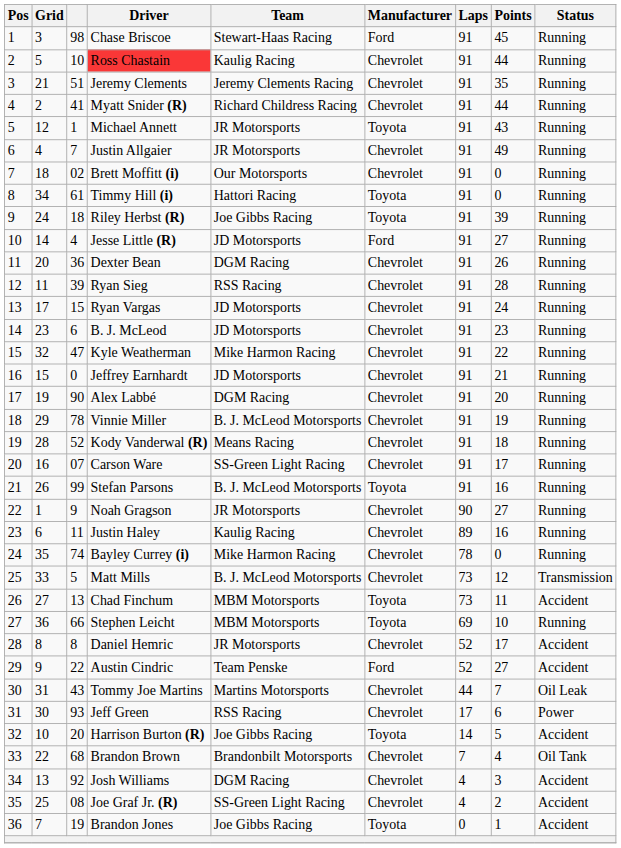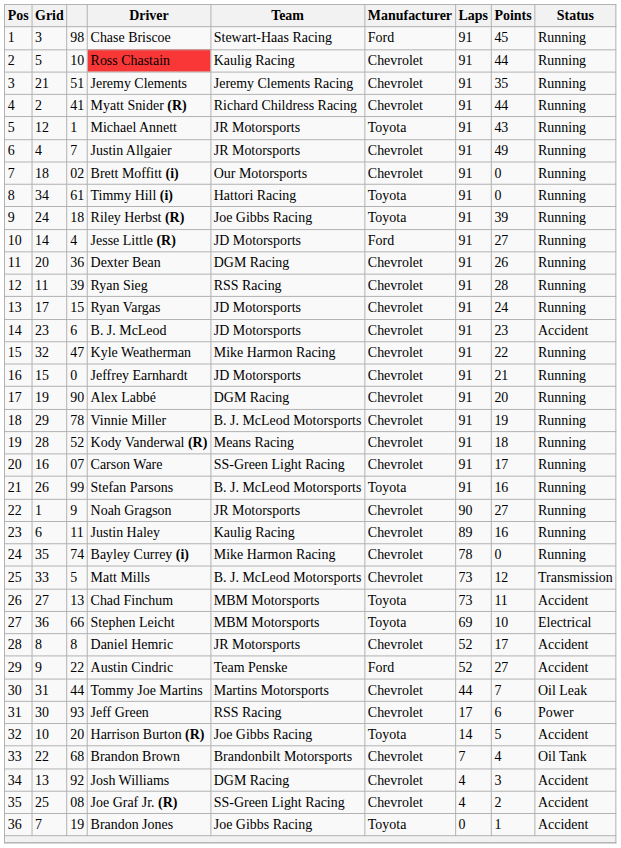 <table class="wikitable" style="font-size:98%">
 <tr>
 <th>Pos</th>
 <th>Grid</th>
 <th></th>
 <th>Driver</th>
 <th>Team</th>
 <th>Manufacturer</th>
 <th>Laps</th>
 <th>Points</th>
 <th>Status</th>
 </tr>
 <tr>
 <td>1</td>
 <td>3</td>
 <td>98</td>
 <td>Chase Briscoe</td>
 <td>Stewart-Haas Racing</td>
 <td>Ford</td>
 <td>91</td>
 <td>45</td>
 <td>Running</td>
 </tr>
 <tr>
 <td>2</td>
 <td>5</td>
 <td>10</td>
 <td style="background:#FA3737;">Ross Chastain</td>
 <td>Kaulig Racing</td>
 <td>Chevrolet</td>
 <td>91</td>
 <td>44</td>
 <td>Running</td>
 </tr>
 <tr>
 <td>3</td>
 <td>21</td>
 <td>51</td>
 <td>Jeremy Clements</td>
 <td>Jeremy Clements Racing</td>
 <td>Chevrolet</td>
 <td>91</td>
 <td>35</td>
 <td>Running</td>
 </tr>
 <tr>
 <td>4</td>
 <td>2</td>
 <td>41</td>
 <td>Myatt Snider <strong>(R)</strong></td>
 <td>Richard Childress Racing</td>
 <td>Chevrolet</td>
 <td>91</td>
 <td>44</td>
 <td>Running</td>
 </tr>
 <tr>
 <td>5</td>
 <td>12</td>
 <td>1</td>
 <td>Michael Annett</td>
 <td>JR Motorsports</td>
 <td>Toyota</td>
 <td>91</td>
 <td>43</td>
 <td>Running</td>
 </tr>
 <tr>
 <td>6</td>
 <td>4</td>
 <td>7</td>
 <td>Justin Allgaier</td>
 <td>JR Motorsports</td>
 <td>Chevrolet</td>
 <td>91</td>
 <td>49</td>
 <td>Running</td>
 </tr>
 <tr>
 <td>7</td>
 <td>18</td>
 <td>02</td>
 <td>Brett Moffitt <strong>(i)</strong></td>
 <td>Our Motorsports</td>
 <td>Chevrolet</td>
 <td>91</td>
 <td>0</td>
 <td>Running</td>
 </tr>
 <tr>
 <td>8</td>
 <td>34</td>
 <td>61</td>
 <td>Timmy Hill <strong>(i)</strong></td>
 <td>Hattori Racing</td>
 <td>Toyota</td>
 <td>91</td>
 <td>0</td>
 <td>Running</td>
 </tr>
 <tr>
 <td>9</td>
 <td>24</td>
 <td>18</td>
 <td>Riley Herbst <strong>(R)</strong></td>
 <td>Joe Gibbs Racing</td>
 <td>Toyota</td>
 <td>91</td>
 <td>39</td>
 <td>Running</td>
 </tr>
 <tr>
 <td>10</td>
 <td>14</td>
 <td>4</td>
 <td>Jesse Little <strong>(R)</strong></td>
 <td>JD Motorsports</td>
 <td>Ford</td>
 <td>91</td>
 <td>27</td>
 <td>Running</td>
 </tr>
 <tr>
 <td>11</td>
 <td>20</td>
 <td>36</td>
 <td>Dexter Bean</td>
 <td>DGM Racing</td>
 <td>Chevrolet</td>
 <td>91</td>
 <td>26</td>
 <td>Running</td>
 </tr>
 <tr>
 <td>12</td>
 <td>11</td>
 <td>39</td>
 <td>Ryan Sieg</td>
 <td>RSS Racing</td>
 <td>Chevrolet</td>
 <td>91</td>
 <td>28</td>
 <td>Running</td>
 </tr>
 <tr>
 <td>13</td>
 <td>17</td>
 <td>15</td>
 <td>Ryan Vargas</td>
 <td>JD Motorsports</td>
 <td>Chevrolet</td>
 <td>91</td>
 <td>24</td>
 <td>Running</td>
 </tr>
 <tr>
 <td>14</td>
 <td>23</td>
 <td>6</td>
 <td>B. J. McLeod</td>
 <td>JD Motorsports</td>
 <td>Chevrolet</td>
 <td>91</td>
 <td>23</td>
-<td>Running</td>
+<td>Accident</td>
 </tr>
 <tr>
 <td>15</td>
 <td>32</td>
 <td>47</td>
 <td>Kyle Weatherman</td>
 <td>Mike Harmon Racing</td>
 <td>Chevrolet</td>
 <td>91</td>
 <td>22</td>
 <td>Running</td>
 </tr>
 <tr>
 <td>16</td>
 <td>15</td>
 <td>0</td>
 <td>Jeffrey Earnhardt</td>
 <td>JD Motorsports</td>
 <td>Chevrolet</td>
 <td>91</td>
 <td>21</td>
 <td>Running</td>
 </tr>
 <tr>
 <td>17</td>
 <td>19</td>
 <td>90</td>
 <td>Alex Labbé</td>
 <td>DGM Racing</td>
 <td>Chevrolet</td>
 <td>91</td>
 <td>20</td>
 <td>Running</td>
 </tr>
 <tr>
 <td>18</td>
 <td>29</td>
 <td>78</td>
 <td>Vinnie Miller</td>
 <td>B. J. McLeod Motorsports</td>
 <td>Chevrolet</td>
 <td>91</td>
 <td>19</td>
 <td>Running</td>
 </tr>
 <tr>
 <td>19</td>
 <td>28</td>
 <td>52</td>
 <td>Kody Vanderwal <strong>(R)</strong></td>
 <td>Means Racing</td>
 <td>Chevrolet</td>
 <td>91</td>
 <td>18</td>
 <td>Running</td>
 </tr>
 <tr>
 <td>20</td>
 <td>16</td>
 <td>07</td>
 <td>Carson Ware</td>
 <td>SS-Green Light Racing</td>
 <td>Chevrolet</td>
 <td>91</td>
 <td>17</td>
 <td>Running</td>
 </tr>
 <tr>
 <td>21</td>
 <td>26</td>
 <td>99</td>
 <td>Stefan Parsons</td>
 <td>B. J. McLeod Motorsports</td>
 <td>Toyota</td>
 <td>91</td>
 <td>16</td>
 <td>Running</td>
 </tr>
 <tr>
 <td>22</td>
 <td>1</td>
 <td>9</td>
 <td>Noah Gragson</td>
 <td>JR Motorsports</td>
 <td>Chevrolet</td>
 <td>90</td>
 <td>27</td>
 <td>Running</td>
 </tr>
 <tr>
 <td>23</td>
 <td>6</td>
 <td>11</td>
 <td>Justin Haley</td>
 <td>Kaulig Racing</td>
 <td>Chevrolet</td>
 <td>89</td>
 <td>16</td>
 <td>Running</td>
 </tr>
 <tr>
 <td>24</td>
 <td>35</td>
 <td>74</td>
 <td>Bayley Currey <strong>(i)</strong></td>
 <td>Mike Harmon Racing</td>
 <td>Chevrolet</td>
 <td>78</td>
 <td>0</td>
 <td>Running</td>
 </tr>
 <tr>
 <td>25</td>
 <td>33</td>
 <td>5</td>
 <td>Matt Mills</td>
 <td>B. J. McLeod Motorsports</td>
 <td>Chevrolet</td>
 <td>73</td>
 <td>12</td>
 <td>Transmission</td>
 </tr>
 <tr>
 <td>26</td>
 <td>27</td>
 <td>13</td>
 <td>Chad Finchum</td>
 <td>MBM Motorsports</td>
 <td>Toyota</td>
 <td>73</td>
 <td>11</td>
 <td>Accident</td>
 </tr>
 <tr>
 <td>27</td>
 <td>36</td>
 <td>66</td>
 <td>Stephen Leicht</td>
 <td>MBM Motorsports</td>
 <td>Toyota</td>
 <td>69</td>
 <td>10</td>
-<td>Running</td>
+<td>Electrical</td>
 </tr>
 <tr>
 <td>28</td>
 <td>8</td>
 <td>8</td>
 <td>Daniel Hemric</td>
 <td>JR Motorsports</td>
 <td>Chevrolet</td>
 <td>52</td>
 <td>17</td>
 <td>Accident</td>
 </tr>
 <tr>
 <td>29</td>
 <td>9</td>
 <td>22</td>
 <td>Austin Cindric</td>
 <td>Team Penske</td>
 <td>Ford</td>
 <td>52</td>
 <td>27</td>
 <td>Accident</td>
 </tr>
 <tr>
 <td>30</td>
 <td>31</td>
-<td>43</td>
+<td>44</td>
 <td>Tommy Joe Martins</td>
 <td>Martins Motorsports</td>
 <td>Chevrolet</td>
 <td>44</td>
 <td>7</td>
 <td>Oil Leak</td>
 </tr>
 <tr>
 <td>31</td>
 <td>30</td>
 <td>93</td>
 <td>Jeff Green</td>
 <td>RSS Racing</td>
 <td>Chevrolet</td>
 <td>17</td>
 <td>6</td>
 <td>Power</td>
 </tr>
 <tr>
 <td>32</td>
 <td>10</td>
 <td>20</td>
 <td>Harrison Burton <strong>(R)</strong></td>
 <td>Joe Gibbs Racing</td>
 <td>Toyota</td>
 <td>14</td>
 <td>5</td>
 <td>Accident</td>
 </tr>
 <tr>
 <td>33</td>
 <td>22</td>
 <td>68</td>
 <td>Brandon Brown</td>
 <td>Brandonbilt Motorsports</td>
 <td>Chevrolet</td>
 <td>7</td>
 <td>4</td>
 <td>Oil Tank</td>
 </tr>
 <tr>
 <td>34</td>
 <td>13</td>
 <td>92</td>
 <td>Josh Williams</td>
 <td>DGM Racing</td>
 <td>Chevrolet</td>
 <td>4</td>
 <td>3</td>
 <td>Accident</td>
 </tr>
 <tr>
 <td>35</td>
 <td>25</td>
 <td>08</td>
 <td>Joe Graf Jr. <strong>(R)</strong></td>
 <td>SS-Green Light Racing</td>
 <td>Chevrolet</td>
 <td>4</td>
 <td>2</td>
 <td>Accident</td>
 </tr>
 <tr>
 <td>36</td>
 <td>7</td>
 <td>19</td>
 <td>Brandon Jones</td>
 <td>Joe Gibbs Racing</td>
 <td>Toyota</td>
 <td>0</td>
 <td>1</td>
 <td>Accident</td>
 </tr>
 <tr>
 <th colspan="9"></th>
 </tr>
 <tr>
 </tr>
 </table>
